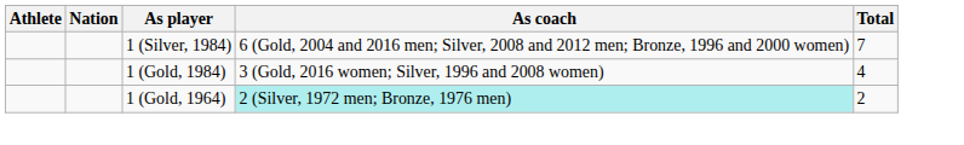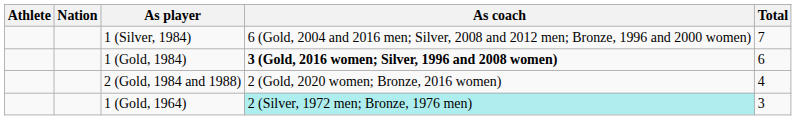 <table class="wikitable sortable">
 <tr>
 <th>Athlete</th>
 <th>Nation</th>
 <th>As player</th>
 <th>As coach</th>
 <th>Total</th>
 </tr>
 <tr>
 <td></td>
 <td></td>
 <td>1 (Silver, 1984)</td>
 <td>6 (Gold, 2004 and 2016 men; Silver, 2008 and 2012 men; Bronze, 1996 and 2000 women)</td>
 <td>7</td>
 </tr>
 <tr>
 <td></td>
 <td></td>
 <td>1 (Gold, 1984)</td>
-<td>3 (Gold, 2016 women; Silver, 1996 and 2008 women)</td>
+<td><strong>3 (Gold, 2016 women; Silver, 1996 and 2008 women)</strong></td>
+<td>6</td>
+</tr>
+<tr>
+<td></td>
+<td></td>
+<td>2 (Gold, 1984 and 1988)</td>
+<td>2 (Gold, 2020 women; Bronze, 2016 women)</td>
 <td>4</td>
 </tr>
 <tr>
 <td></td>
 <td></td>
 <td>1 (Gold, 1964)</td>
 <td style="background: paleturquoise;">2 (Silver, 1972 men; Bronze, 1976 men)</td>
-<td>2</td>
+<td>3</td>
 </tr>
 </table>
